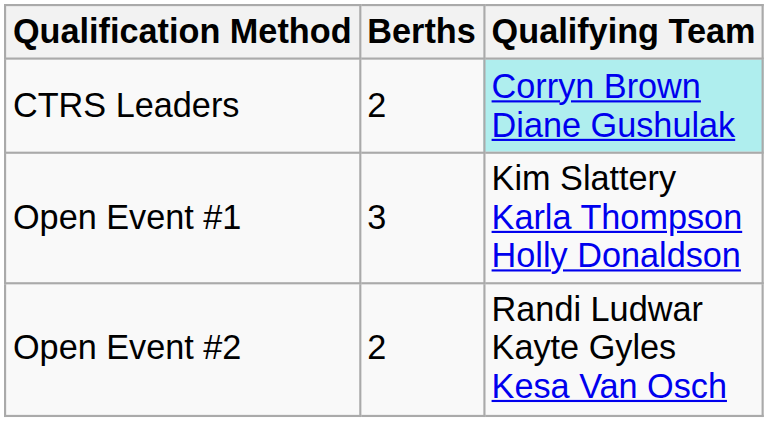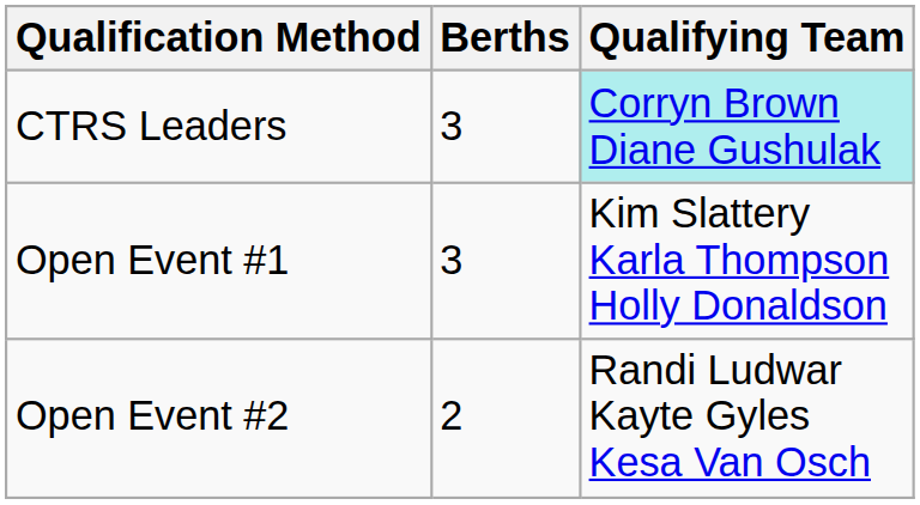 <table class="wikitable" border="1">
 <tr>
 <th>Qualification Method</th>
 <th>Berths</th>
 <th>Qualifying Team</th>
 </tr>
 <tr>
 <td>CTRS Leaders</td>
-<td>2</td>
+<td>3</td>
 <td style="background: paleturquoise;"><a href='#'>Corryn Brown</a> <br> <a href='#'>Diane Gushulak</a></td>
 </tr>
 <tr>
 <td>Open Event #1</td>
 <td>3</td>
 <td>Kim Slattery <br> <a href='#'>Karla Thompson</a> <br> <a href='#'>Holly Donaldson</a></td>
 </tr>
 <tr>
 <td>Open Event #2</td>
 <td>2</td>
 <td>Randi Ludwar<br>Kayte Gyles <br><a href='#'>Kesa Van Osch</a></td>
 </tr>
 </table>
